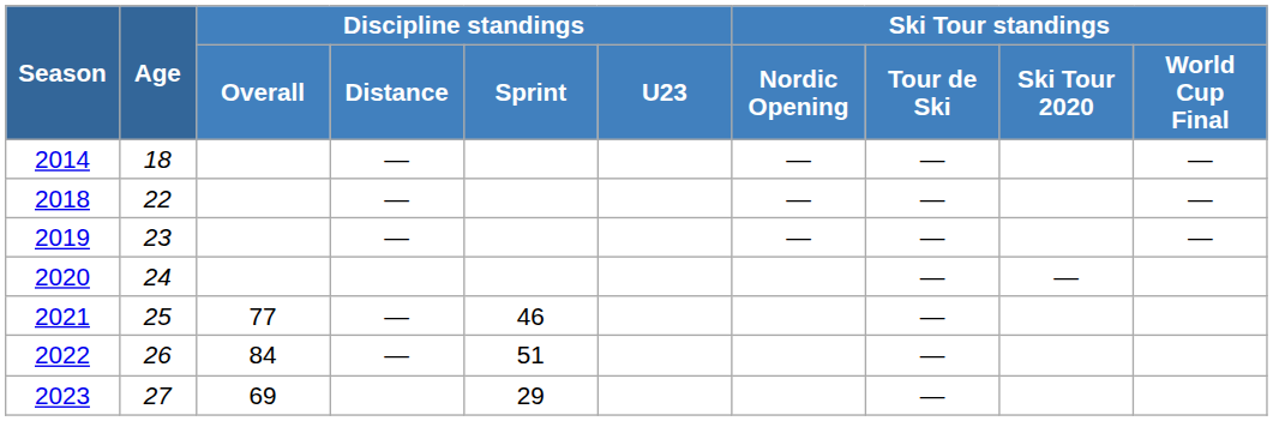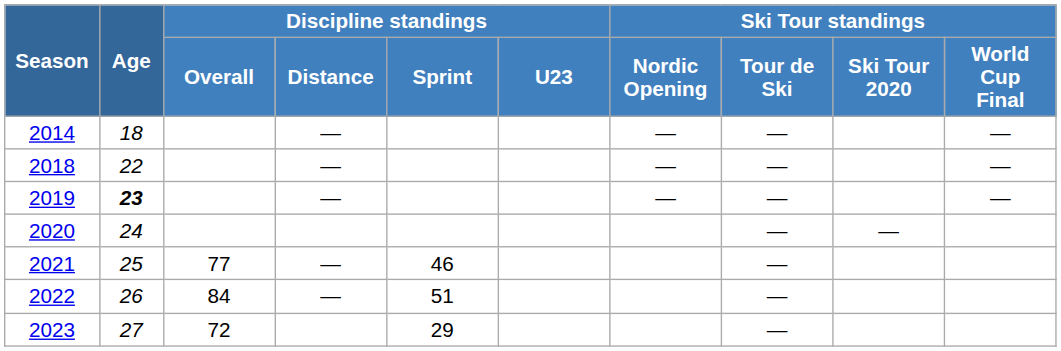 <table class="wikitable" style="font-size:95%; text-align:center; border:grey solid 1px; border-collapse:collapse; background:#ffffff;">
 <tr>
 <th style="background-color:#369; color:white; width:60px;" rowspan="2"> Season </th>
 <th style="background-color:#369; color:white; width:40px;" rowspan="2"> Age </th>
 <th style="background-color:#4180be; color:white;" colspan="4">Discipline standings</th>
 <th style="background-color:#4180be; color:white;" colspan="4">Ski Tour standings</th>
 </tr>
 <tr>
 <th style="background-color:#4180be; color:white; width:75px;">Overall</th>
 <th style="background-color:#4180be; color:white; width:75px;">Distance</th>
 <th style="background-color:#4180be; color:white; width:75px;">Sprint</th>
 <th style="background-color:#4180be; color:white; width:75px;">U23</th>
 <th style="background-color:#4180be; color:white; width:75px;">Nordic<br>Opening</th>
 <th style="background-color:#4180be; color:white; width:75px;">Tour de<br>Ski</th>
 <th style="background-color:#4180be; color:white; width:75px;">Ski Tour<br>2020</th>
 <th style="background-color:#4180be; color:white; width:75px;">World Cup<br>Final</th>
 </tr>
 <tr>
 <td><a href='#'>2014</a></td>
 <td><em>18</em></td>
 <td></td>
 <td>—</td>
 <td></td>
 <td></td>
 <td>—</td>
 <td>—</td>
 <td></td>
 <td>—</td>
 </tr>
 <tr>
 <td><a href='#'>2018</a></td>
 <td><em>22</em></td>
 <td></td>
 <td>—</td>
 <td></td>
 <td></td>
 <td>—</td>
 <td>—</td>
 <td></td>
 <td>—</td>
 </tr>
 <tr>
 <td><a href='#'>2019</a></td>
-<td><em>23</em></td>
+<td><strong><em>23</em></strong></td>
 <td></td>
 <td>—</td>
 <td></td>
 <td></td>
 <td>—</td>
 <td>—</td>
 <td></td>
 <td>—</td>
 </tr>
 <tr>
 <td><a href='#'>2020</a></td>
 <td><em>24</em></td>
 <td></td>
 <td></td>
 <td></td>
 <td></td>
 <td></td>
 <td>—</td>
 <td>—</td>
 <td></td>
 </tr>
 <tr>
 <td><a href='#'>2021</a></td>
 <td><em>25</em></td>
 <td>77</td>
 <td>—</td>
 <td>46</td>
 <td></td>
 <td></td>
 <td>—</td>
 <td></td>
 <td></td>
 </tr>
 <tr>
 <td><a href='#'>2022</a></td>
 <td><em>26</em></td>
 <td>84</td>
 <td>—</td>
 <td>51</td>
 <td></td>
 <td></td>
 <td>—</td>
 <td></td>
 <td></td>
 </tr>
 <tr>
 <td><a href='#'>2023</a></td>
 <td><em>27</em></td>
-<td>69</td>
+<td>72</td>
 <td></td>
 <td>29</td>
 <td></td>
 <td></td>
 <td>—</td>
 <td></td>
 <td></td>
 </tr>
 </table>
